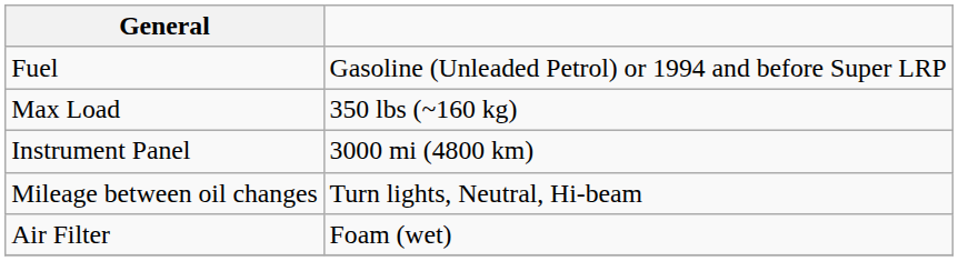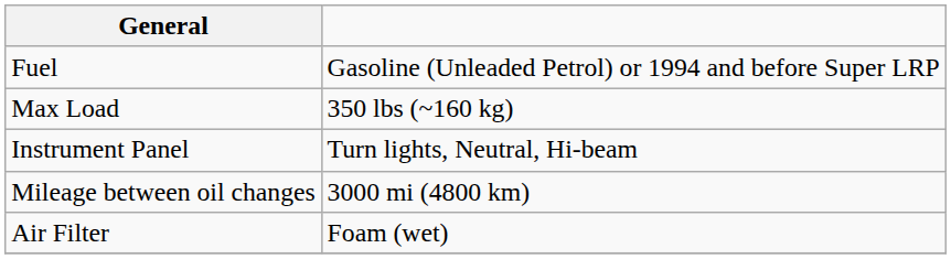 <table class="wikitable">
 <tr>
 <th>General</th>
 </tr>
 <tr>
 <td>Fuel</td>
 <td>Gasoline (Unleaded Petrol) or 1994 and before Super LRP</td>
 </tr>
 <tr>
 <td>Max Load</td>
 <td>350 lbs  (~160 kg)</td>
 </tr>
 <tr>
 <td>Instrument Panel</td>
-<td>3000 mi  (4800 km)</td>
+<td>Turn lights, Neutral, Hi-beam</td>
 </tr>
 <tr>
 <td>Mileage between oil changes</td>
-<td>Turn lights, Neutral, Hi-beam</td>
+<td>3000 mi  (4800 km)</td>
 </tr>
 <tr>
 <td>Air Filter</td>
 <td>Foam (wet)</td>
 </tr>
 <tr>
 </tr>
 </table>
